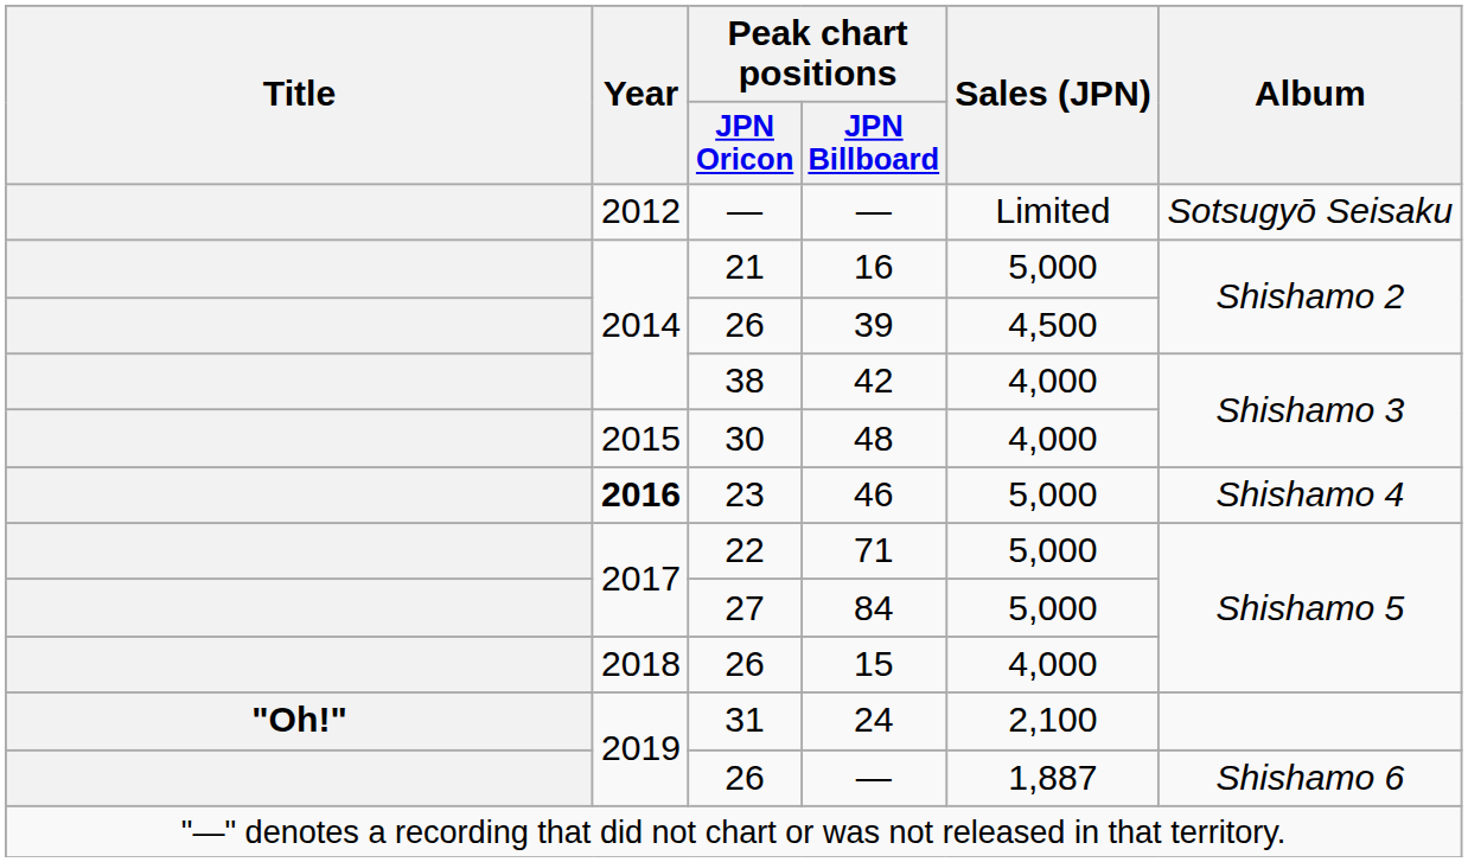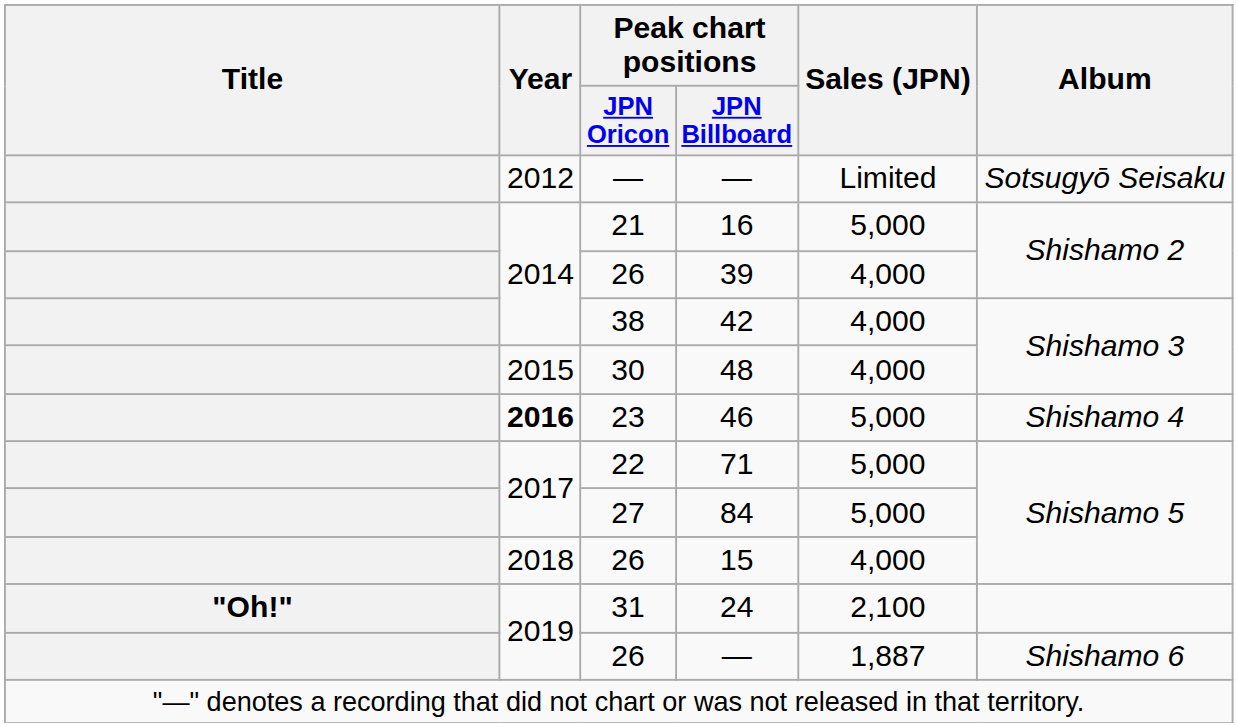 <table class="wikitable plainrowheaders" style="text-align:center;">
 <tr>
 <th scope="col" rowspan="2" style="width:16em;">Title</th>
 <th scope="col" rowspan="2">Year</th>
 <th scope="col" colspan="2">Peak chart positions</th>
 <th scope="col" rowspan="2">Sales (JPN)</th>
 <th scope="col" rowspan="2">Album</th>
 </tr>
 <tr>
 <th style="width:3em;font-size:85%"><a href='#'>JPN<br>Oricon</a><br></th>
 <th style="width:3em;font-size:85%"><a href='#'>JPN<br>Billboard</a><br></th>
 </tr>
 <tr>
 <th scope="row"></th>
 <td>2012</td>
 <td>—</td>
 <td>—</td>
 <td>Limited</td>
 <td><em>Sotsugyō Seisaku</em></td>
 </tr>
 <tr>
 <th scope="row"></th>
 <td rowspan="3">2014</td>
 <td>21</td>
 <td>16</td>
 <td>5,000</td>
 <td rowspan="2"><em>Shishamo 2</em></td>
 </tr>
 <tr>
 <th scope="row"></th>
 <td>26</td>
 <td>39</td>
-<td>4,500</td>
+<td>4,000</td>
 </tr>
 <tr>
 <th scope="row"></th>
 <td>38</td>
 <td>42</td>
 <td>4,000</td>
 <td rowspan="2"><em>Shishamo 3</em></td>
 </tr>
 <tr>
 <th scope="row"></th>
 <td>2015</td>
 <td>30</td>
 <td>48</td>
 <td>4,000</td>
 </tr>
 <tr>
 <th scope="row"></th>
 <td><strong>2016</strong></td>
 <td>23</td>
 <td>46</td>
 <td>5,000</td>
 <td><em>Shishamo 4</em></td>
 </tr>
 <tr>
 <th scope="row"></th>
 <td rowspan="2">2017</td>
 <td>22</td>
 <td>71</td>
 <td>5,000</td>
 <td rowspan="3"><em>Shishamo 5</em></td>
 </tr>
 <tr>
 <th scope="row"></th>
 <td>27</td>
 <td>84</td>
 <td>5,000</td>
 </tr>
 <tr>
 <th scope="row"></th>
 <td>2018</td>
 <td>26</td>
 <td>15</td>
 <td>4,000</td>
 </tr>
 <tr>
 <th scope="row">"Oh!"</th>
 <td rowspan="2">2019</td>
 <td>31</td>
 <td>24</td>
 <td>2,100</td>
 <td></td>
 </tr>
 <tr>
 <th scope="row"></th>
 <td>26</td>
 <td>—</td>
 <td>1,887</td>
 <td><em>Shishamo 6</em></td>
 </tr>
 <tr>
 <td align="center" colspan="6" style="font-size:90%">"—" denotes a recording that did not chart or was not released in that territory.</td>
 </tr>
 </table>
